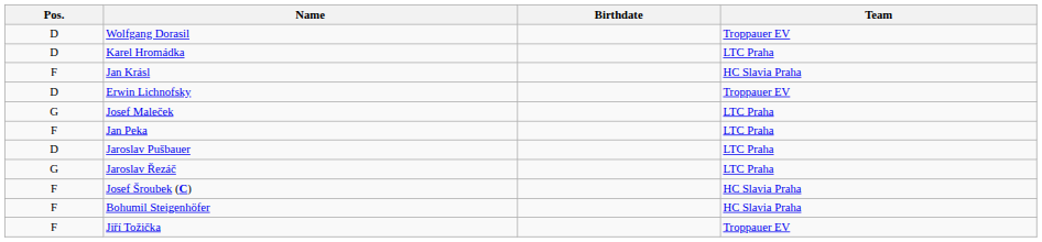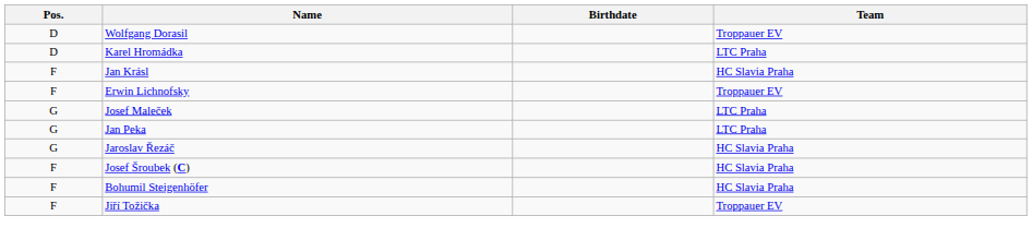 <table class="wikitable sortable" width="80%" style="font-size: 90%; text-align: center;">
 <tr>
 <th>Pos.</th>
 <th>Name</th>
 <th>Birthdate</th>
 <th>Team</th>
 </tr>
 <tr>
 <td>D</td>
 <td style="text-align:left;"><a href='#'>Wolfgang Dorasil</a></td>
 <td style="text-align:right;"></td>
 <td style="text-align:left;"> <a href='#'>Troppauer EV</a></td>
 </tr>
 <tr>
 <td>D</td>
 <td style="text-align:left;"><a href='#'>Karel Hromádka</a></td>
 <td style="text-align:right;"></td>
 <td style="text-align:left;"> <a href='#'>LTC Praha</a></td>
 </tr>
 <tr>
 <td>F</td>
 <td style="text-align:left;"><a href='#'>Jan Krásl</a></td>
 <td style="text-align:right;"></td>
 <td style="text-align:left;"> <a href='#'>HC Slavia Praha</a></td>
 </tr>
 <tr>
-<td>D</td>
+<td>F</td>
 <td style="text-align:left;"><a href='#'>Erwin Lichnofsky</a></td>
 <td style="text-align:right;"></td>
 <td style="text-align:left;"> <a href='#'>Troppauer EV</a></td>
 </tr>
 <tr>
 <td>G</td>
 <td style="text-align:left;"><a href='#'>Josef Maleček</a></td>
 <td style="text-align:right;"></td>
 <td style="text-align:left;"> <a href='#'>LTC Praha</a></td>
 </tr>
 <tr>
-<td>F</td>
+<td>G</td>
 <td style="text-align:left;"><a href='#'>Jan Peka</a></td>
-<td style="text-align:right;"></td>
-<td style="text-align:left;"> <a href='#'>LTC Praha</a></td>
-</tr>
-<tr>
-<td>D</td>
-<td style="text-align:left;"><a href='#'>Jaroslav Pušbauer</a></td>
 <td style="text-align:right;"></td>
 <td style="text-align:left;"> <a href='#'>LTC Praha</a></td>
 </tr>
 <tr>
 <td>G</td>
 <td style="text-align:left;"><a href='#'>Jaroslav Řezáč</a></td>
 <td style="text-align:right;"></td>
-<td style="text-align:left;"> <a href='#'>LTC Praha</a></td>
+<td style="text-align:left;"> <a href='#'>HC Slavia Praha</a></td>
 </tr>
 <tr>
 <td>F</td>
 <td style="text-align:left;"><a href='#'>Josef Šroubek</a> (<strong><a href='#'>C</a></strong>)</td>
 <td style="text-align:right;"></td>
 <td style="text-align:left;"> <a href='#'>HC Slavia Praha</a></td>
 </tr>
 <tr>
 <td>F</td>
 <td style="text-align:left;"><a href='#'>Bohumil Steigenhöfer</a></td>
 <td style="text-align:right;"></td>
 <td style="text-align:left;"> <a href='#'>HC Slavia Praha</a></td>
 </tr>
 <tr>
 <td>F</td>
 <td style="text-align:left;"><a href='#'>Jiří Tožička</a></td>
 <td style="text-align:right;"></td>
 <td style="text-align:left;"> <a href='#'>Troppauer EV</a></td>
 </tr>
 </table>
